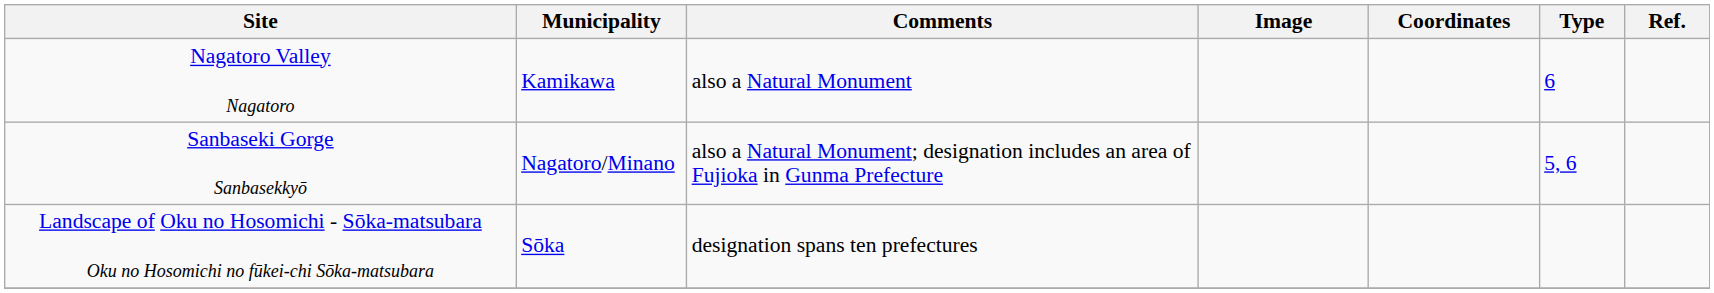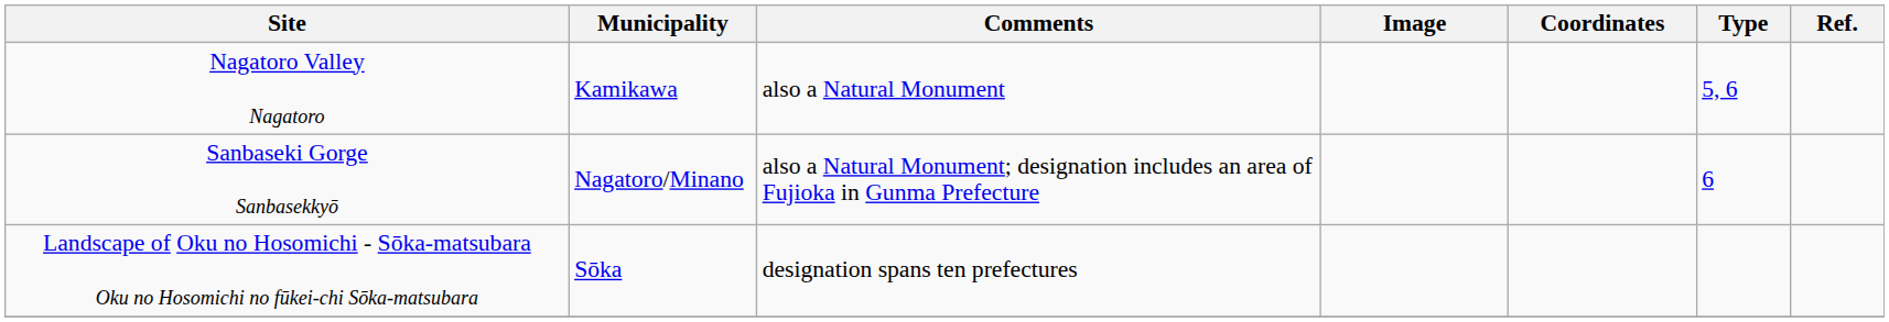 <table class="wikitable sortable"  style="width:100%;">
 <tr>
 <th width="30%" align="left">Site</th>
 <th width="10%" align="left">Municipality</th>
 <th width="30%" align="left" class="unsortable">Comments</th>
 <th width="10%" align="left"  class="unsortable">Image</th>
 <th width="10%" align="left" class="unsortable">Coordinates</th>
 <th width="5%" align="left">Type</th>
 <th width="5%" align="left"  class="unsortable">Ref.</th>
 </tr>
 <tr>
 <td align="center"><a href='#'>Nagatoro Valley</a><br><br><small><em>Nagatoro</em></small></td>
 <td><a href='#'>Kamikawa</a></td>
 <td>also a <a href='#'>Natural Monument</a></td>
 <td></td>
 <td></td>
-<td><a href='#'>6</a></td>
+<td><a href='#'>5, 6</a></td>
 <td></td>
 </tr>
 <tr>
 <td align="center"><a href='#'>Sanbaseki Gorge</a><br><br><small><em>Sanbasekkyō</em></small></td>
 <td><a href='#'>Nagatoro</a>/<a href='#'>Minano</a></td>
 <td>also a <a href='#'>Natural Monument</a>; designation includes an area of <a href='#'>Fujioka</a> in <a href='#'>Gunma Prefecture</a></td>
 <td></td>
 <td></td>
-<td><a href='#'>5, 6</a></td>
+<td><a href='#'>6</a></td>
 <td></td>
 </tr>
 <tr>
 <td align="center"><a href='#'>Landscape of</a> <a href='#'>Oku no Hosomichi</a> - <a href='#'>Sōka-matsubara</a><br><br><small><em>Oku no Hosomichi no fūkei-chi Sōka-matsubara</em></small></td>
 <td><a href='#'>Sōka</a></td>
 <td>designation spans ten prefectures</td>
 <td></td>
 <td></td>
 <td></td>
 <td></td>
 </tr>
 <tr>
 </tr>
 </table>
